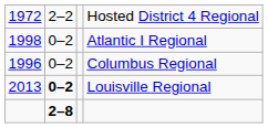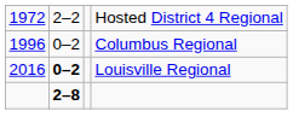 <table class="wikitable">
 <tr>
 <td><a href='#'>1972</a></td>
 <td>2–2</td>
 <td></td>
 <td>Hosted <a href='#'>District 4 Regional</a></td>
 </tr>
 <tr>
-<td><a href='#'>1998</a></td>
-<td>0–2</td>
-<td></td>
-<td><a href='#'>Atlantic I Regional</a></td>
-</tr>
-<tr>
 <td><a href='#'>1996</a></td>
 <td>0–2</td>
 <td></td>
 <td><a href='#'>Columbus Regional</a></td>
 </tr>
 <tr>
-<td><a href='#'>2013</a></td>
+<td><a href='#'>2016</a></td>
 <td><strong>0–2</strong></td>
 <td></td>
 <td><a href='#'>Louisville Regional</a></td>
 </tr>
 <tr>
 <td></td>
 <td><strong>2–8</strong></td>
 <td><strong></strong></td>
 <td></td>
 </tr>
 </table>
